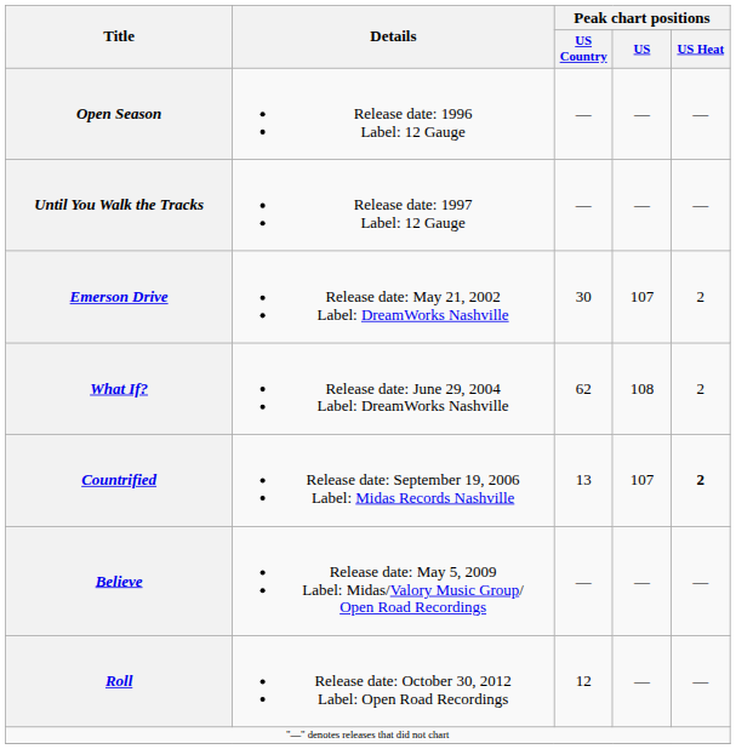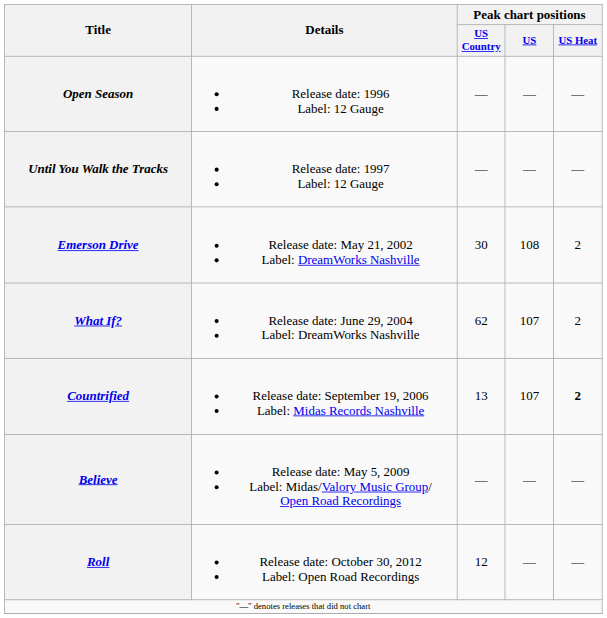 <table class="wikitable plainrowheaders" style="text-align:center;">
 <tr>
 <th rowspan="2" style="width:14em;">Title</th>
 <th rowspan="2" style="width:20em;">Details</th>
 <th colspan="3">Peak chart positions</th>
 </tr>
 <tr style="font-size:smaller;">
 <th style="width:4em;"><a href='#'>US Country</a><br></th>
 <th style="width:4em;"><a href='#'>US</a><br></th>
 <th style="width:4em;"><a href='#'>US Heat</a><br></th>
 </tr>
 <tr>
 <th scope="row"><em>Open Season</em><br></th>
 <td><br><ul><li>Release date: 1996</li><li>Label: 12 Gauge</li></ul></td>
 <td>—</td>
 <td>—</td>
 <td>—</td>
 </tr>
 <tr>
 <th scope="row"><em>Until You Walk the Tracks</em><br></th>
 <td><br><ul><li>Release date: 1997</li><li>Label: 12 Gauge</li></ul></td>
 <td>—</td>
 <td>—</td>
 <td>—</td>
 </tr>
 <tr>
 <th scope="row"><em><a href='#'>Emerson Drive</a></em></th>
 <td><br><ul><li>Release date: May 21, 2002</li><li>Label: <a href='#'>DreamWorks Nashville</a></li></ul></td>
 <td>30</td>
-<td>107</td>
+<td>108</td>
 <td>2</td>
 </tr>
 <tr>
 <th scope="row"><em><a href='#'>What If?</a></em></th>
 <td><br><ul><li>Release date: June 29, 2004</li><li>Label: DreamWorks Nashville</li></ul></td>
 <td>62</td>
-<td>108</td>
+<td>107</td>
 <td>2</td>
 </tr>
 <tr>
 <th scope="row"><em><a href='#'>Countrified</a></em></th>
 <td><br><ul><li>Release date: September 19, 2006</li><li>Label: <a href='#'>Midas Records Nashville</a></li></ul></td>
 <td>13</td>
 <td>107</td>
 <td><strong>2</strong></td>
 </tr>
 <tr>
 <th scope="row"><em><a href='#'>Believe</a></em></th>
 <td><br><ul><li>Release date: May 5, 2009</li><li>Label: Midas/<a href='#'>Valory Music Group</a>/<br><a href='#'>Open Road Recordings</a></li></ul></td>
 <td>—</td>
 <td>—</td>
 <td>—</td>
 </tr>
 <tr>
 <th scope="row"><em><a href='#'>Roll</a></em></th>
 <td><br><ul><li>Release date: October 30, 2012</li><li>Label: Open Road Recordings</li></ul></td>
 <td>12</td>
 <td>—</td>
 <td>—</td>
 </tr>
 <tr>
 <td colspan="5" style="font-size:8pt">"—" denotes releases that did not chart</td>
 </tr>
 <tr>
 </tr>
 </table>
